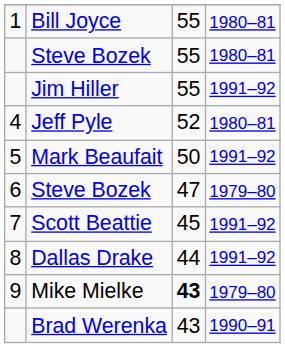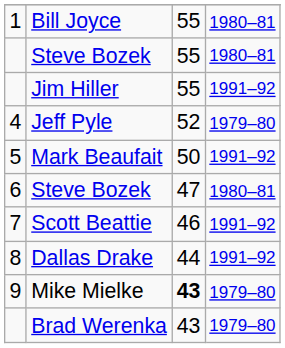 <table class="wikitable">
 <tr>
 </tr>
 <tr>
 <td>1</td>
 <td><a href='#'>Bill Joyce</a></td>
 <td>55</td>
 <td style="font-size:80%;"><a href='#'>1980–81</a></td>
 </tr>
 <tr>
 <td></td>
 <td><a href='#'>Steve Bozek</a></td>
 <td>55</td>
 <td style="font-size:80%;"><a href='#'>1980–81</a></td>
 </tr>
 <tr>
 <td></td>
 <td><a href='#'>Jim Hiller</a></td>
 <td>55</td>
 <td style="font-size:80%;"><a href='#'>1991–92</a></td>
 </tr>
 <tr>
 <td>4</td>
 <td><a href='#'>Jeff Pyle</a></td>
 <td>52</td>
-<td style="font-size:80%;"><a href='#'>1980–81</a></td>
+<td style="font-size:80%;"><a href='#'>1979–80</a></td>
 </tr>
 <tr>
 <td>5</td>
 <td><a href='#'>Mark Beaufait</a></td>
 <td>50</td>
 <td style="font-size:80%;"><a href='#'>1991–92</a></td>
 </tr>
 <tr>
 <td>6</td>
 <td><a href='#'>Steve Bozek</a></td>
 <td>47</td>
-<td style="font-size:80%;"><a href='#'>1979–80</a></td>
+<td style="font-size:80%;"><a href='#'>1980–81</a></td>
 </tr>
 <tr>
 <td>7</td>
 <td><a href='#'>Scott Beattie</a></td>
-<td>45</td>
+<td>46</td>
 <td style="font-size:80%;"><a href='#'>1991–92</a></td>
 </tr>
 <tr>
 <td>8</td>
 <td><a href='#'>Dallas Drake</a></td>
 <td>44</td>
 <td style="font-size:80%;"><a href='#'>1991–92</a></td>
 </tr>
 <tr>
 <td>9</td>
 <td>Mike Mielke</td>
 <td><strong>43</strong></td>
 <td style="font-size:80%;"><a href='#'>1979–80</a></td>
 </tr>
 <tr>
 <td></td>
 <td><a href='#'>Brad Werenka</a></td>
 <td>43</td>
-<td style="font-size:80%;"><a href='#'>1990–91</a></td>
+<td style="font-size:80%;"><a href='#'>1979–80</a></td>
 </tr>
 </table>
